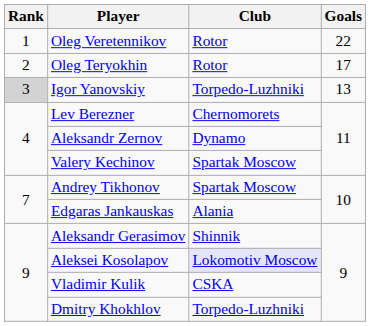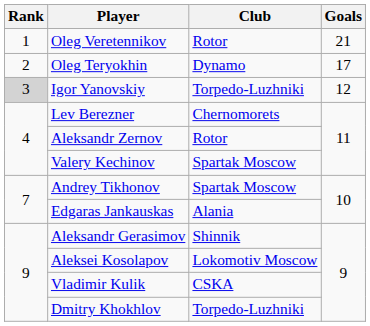 <table class="wikitable" style="text-align: center;">
 <tr>
 <th>Rank</th>
 <th>Player</th>
 <th>Club</th>
 <th>Goals</th>
 </tr>
 <tr>
 <td>1</td>
 <td style="text-align: left;"> <a href='#'>Oleg Veretennikov</a></td>
 <td style="text-align: left;"><a href='#'>Rotor</a></td>
-<td>22</td>
+<td>21</td>
 </tr>
 <tr>
 <td>2</td>
 <td style="text-align: left;"> <a href='#'>Oleg Teryokhin</a></td>
-<td style="text-align: left;"><a href='#'>Rotor</a></td>
+<td style="text-align: left;"><a href='#'>Dynamo</a></td>
 <td>17</td>
 </tr>
 <tr>
 <td style="background: lightgrey;">3</td>
 <td style="text-align: left;"> <a href='#'>Igor Yanovskiy</a></td>
 <td style="text-align: left;"><a href='#'>Torpedo-Luzhniki</a></td>
-<td>13</td>
+<td>12</td>
 </tr>
 <tr>
 <td rowspan="3">4</td>
 <td style="text-align: left;"> <a href='#'>Lev Berezner</a></td>
 <td style="text-align: left;"><a href='#'>Chernomorets</a></td>
 <td rowspan="3">11</td>
 </tr>
 <tr>
 <td style="text-align: left;"> <a href='#'>Aleksandr Zernov</a></td>
-<td style="text-align: left;"><a href='#'>Dynamo</a></td>
+<td style="text-align: left;"><a href='#'>Rotor</a></td>
 </tr>
 <tr>
 <td style="text-align: left;"> <a href='#'>Valery Kechinov</a></td>
 <td style="text-align: left;"><a href='#'>Spartak Moscow</a></td>
 </tr>
 <tr>
 <td rowspan="2">7</td>
 <td style="text-align: left;"> <a href='#'>Andrey Tikhonov</a></td>
 <td style="text-align: left;"><a href='#'>Spartak Moscow</a></td>
 <td rowspan="2">10</td>
 </tr>
 <tr>
 <td style="text-align: left;"> <a href='#'>Edgaras Jankauskas</a></td>
 <td style="text-align: left;"><a href='#'>Alania</a></td>
 </tr>
 <tr>
 <td rowspan="4">9</td>
 <td style="text-align: left;"> <a href='#'>Aleksandr Gerasimov</a></td>
 <td style="text-align: left;"><a href='#'>Shinnik</a></td>
 <td rowspan="4">9</td>
 </tr>
 <tr>
 <td style="text-align: left;"> <a href='#'>Aleksei Kosolapov</a></td>
-<td style="background: lavender; text-align: left;"><a href='#'>Lokomotiv Moscow</a></td>
+<td style="text-align: left;"><a href='#'>Lokomotiv Moscow</a></td>
 </tr>
 <tr>
 <td style="text-align: left;"> <a href='#'>Vladimir Kulik</a></td>
 <td style="text-align: left;"><a href='#'>CSKA</a></td>
 </tr>
 <tr>
 <td style="text-align: left;"> <a href='#'>Dmitry Khokhlov</a></td>
 <td style="text-align: left;"><a href='#'>Torpedo-Luzhniki</a></td>
 </tr>
 </table>
